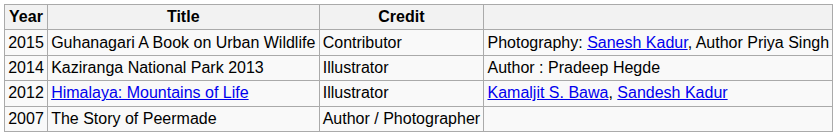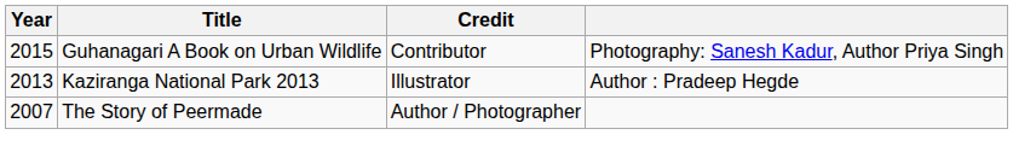 <table class="wikitable">
 <tr>
 <th>Year</th>
 <th>Title</th>
 <th>Credit</th>
 <th></th>
 </tr>
 <tr>
 <td>2015</td>
 <td>Guhanagari A Book on Urban Wildlife</td>
 <td>Contributor</td>
 <td>Photography: <a href='#'>Sanesh Kadur</a>, Author Priya Singh</td>
 </tr>
 <tr>
-<td>2014</td>
+<td>2013</td>
 <td>Kaziranga National Park 2013</td>
 <td>Illustrator</td>
 <td>Author : Pradeep Hegde</td>
-</tr>
-<tr>
-<td>2012</td>
-<td><a href='#'>Himalaya: Mountains of Life</a></td>
-<td>Illustrator</td>
-<td><a href='#'>Kamaljit S. Bawa</a>, <a href='#'>Sandesh Kadur</a></td>
 </tr>
 <tr>
 <td>2007</td>
 <td>The Story of Peermade</td>
 <td>Author / Photographer</td>
 <td></td>
 </tr>
 </table>
